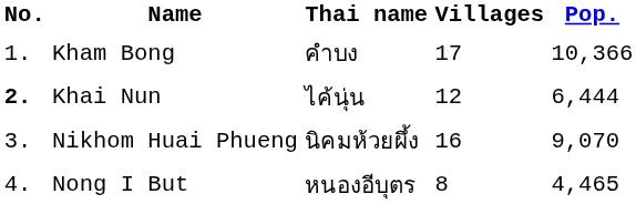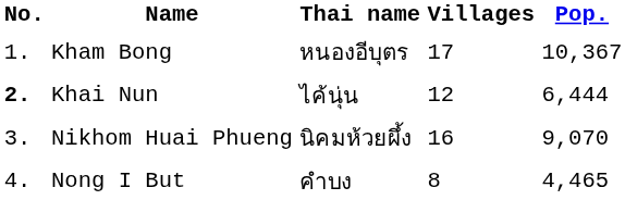 <table>
 <tr>
 <th>No.</th>
 <th>Name</th>
 <th>Thai name</th>
 <th>Villages</th>
 <th><a href='#'>Pop.</a></th>
 </tr>
 <tr>
 <td>1.</td>
 <td>Kham Bong</td>
-<td>คำบง</td>
+<td>หนองอีบุตร</td>
 <td>17</td>
-<td>10,366</td>
+<td>10,367</td>
 <td></td>
 </tr>
 <tr>
 <td><strong>2.</strong></td>
 <td>Khai Nun</td>
 <td>ไค้นุ่น</td>
 <td>12</td>
 <td>6,444</td>
 <td></td>
 </tr>
 <tr>
 <td>3.</td>
 <td>Nikhom Huai Phueng</td>
 <td>นิคมห้วยผึ้ง</td>
 <td>16</td>
 <td>9,070</td>
 <td></td>
 </tr>
 <tr>
 <td>4.</td>
 <td>Nong I But</td>
-<td>หนองอีบุตร</td>
+<td>คำบง</td>
 <td>8</td>
 <td>4,465</td>
 <td></td>
 </tr>
 </table>
